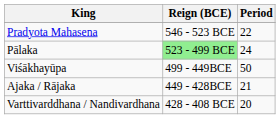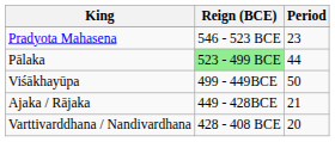 <table class="wikitable">
 <tr>
 <th>King</th>
 <th>Reign (BCE)</th>
 <th>Period</th>
 </tr>
 <tr>
 </tr>
 <tr>
 <td><a href='#'>Pradyota Mahasena</a></td>
 <td>546 - 523 BCE</td>
-<td>22</td>
+<td>23</td>
 </tr>
 <tr>
 <td>Pālaka</td>
 <td style="background: lightgreen;">523 - 499 BCE</td>
-<td>24</td>
+<td>44</td>
 </tr>
 <tr>
 <td>Viśākhayūpa</td>
 <td>499 - 449BCE</td>
 <td>50</td>
 </tr>
 <tr>
 <td>Ajaka / Rājaka</td>
 <td>449 - 428BCE</td>
 <td>21</td>
 </tr>
 <tr>
 <td>Varttivarddhana / Nandivardhana</td>
 <td>428 - 408 BCE</td>
 <td>20</td>
 </tr>
 </table>
